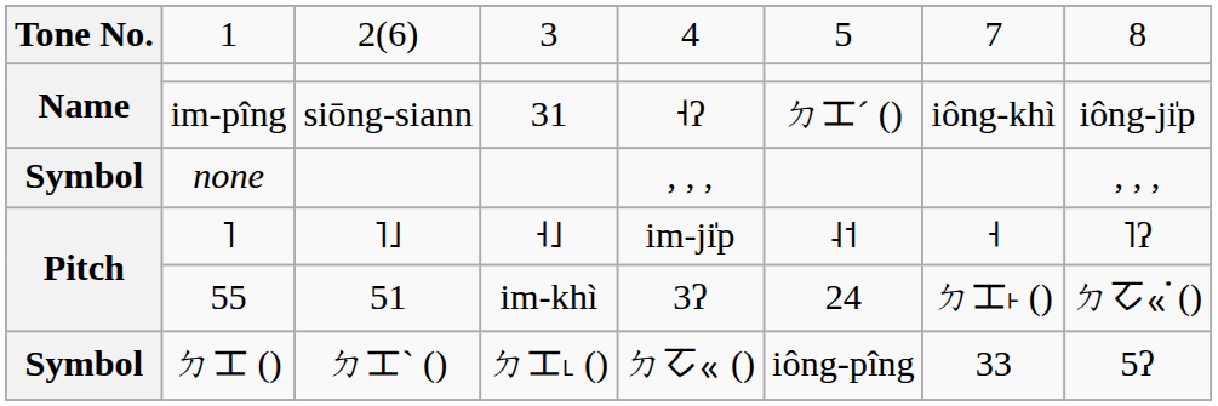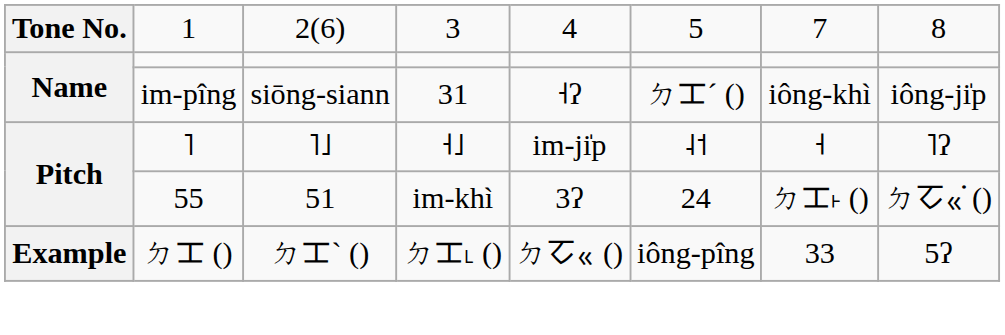 <table class=wikitable style="text-align:center">
 <tr>
 <th>Tone No.</th>
 <td>1</td>
 <td>2(6)</td>
 <td>3</td>
 <td>4</td>
 <td>5</td>
 <td>7</td>
 <td>8</td>
 </tr>
 <tr>
 <th rowspan=2>Name</th>
 <td></td>
 <td></td>
 <td></td>
 <td></td>
 <td></td>
 <td></td>
 <td></td>
 </tr>
 <tr>
 <td>im-pîng</td>
 <td>siōng-siann</td>
 <td>31</td>
 <td>˧ʔ</td>
 <td>ㄉㆲˊ ()</td>
 <td>iông-khì</td>
 <td>iông-ji̍p</td>
 </tr>
 <tr>
-<th>Symbol</th>
-<td><em>none</em></td>
-<td></td>
-<td></td>
-<td>, , , </td>
-<td></td>
-<td></td>
-<td>, , , </td>
-</tr>
-<tr>
 <th rowspan=2>Pitch</th>
 <td>˥</td>
 <td>˥˩</td>
 <td>˧˩</td>
 <td>im-ji̍p</td>
 <td>˨˦</td>
 <td>˧</td>
 <td>˥ʔ</td>
 </tr>
 <tr>
 <td>55</td>
 <td>51</td>
 <td>im-khì</td>
 <td>3ʔ</td>
 <td>24</td>
 <td>ㄉㆲ˫ ()</td>
 <td>ㄉㆦㆻ̇ ()</td>
 </tr>
 <tr>
-<th>Symbol</th>
+<th>Example</th>
 <td>ㄉㆲ ()</td>
 <td>ㄉㆲˋ ()</td>
 <td>ㄉㆲ˪ ()</td>
 <td>ㄉㆦㆻ ()</td>
 <td>iông-pîng</td>
 <td>33</td>
 <td>5ʔ</td>
 </tr>
 </table>
